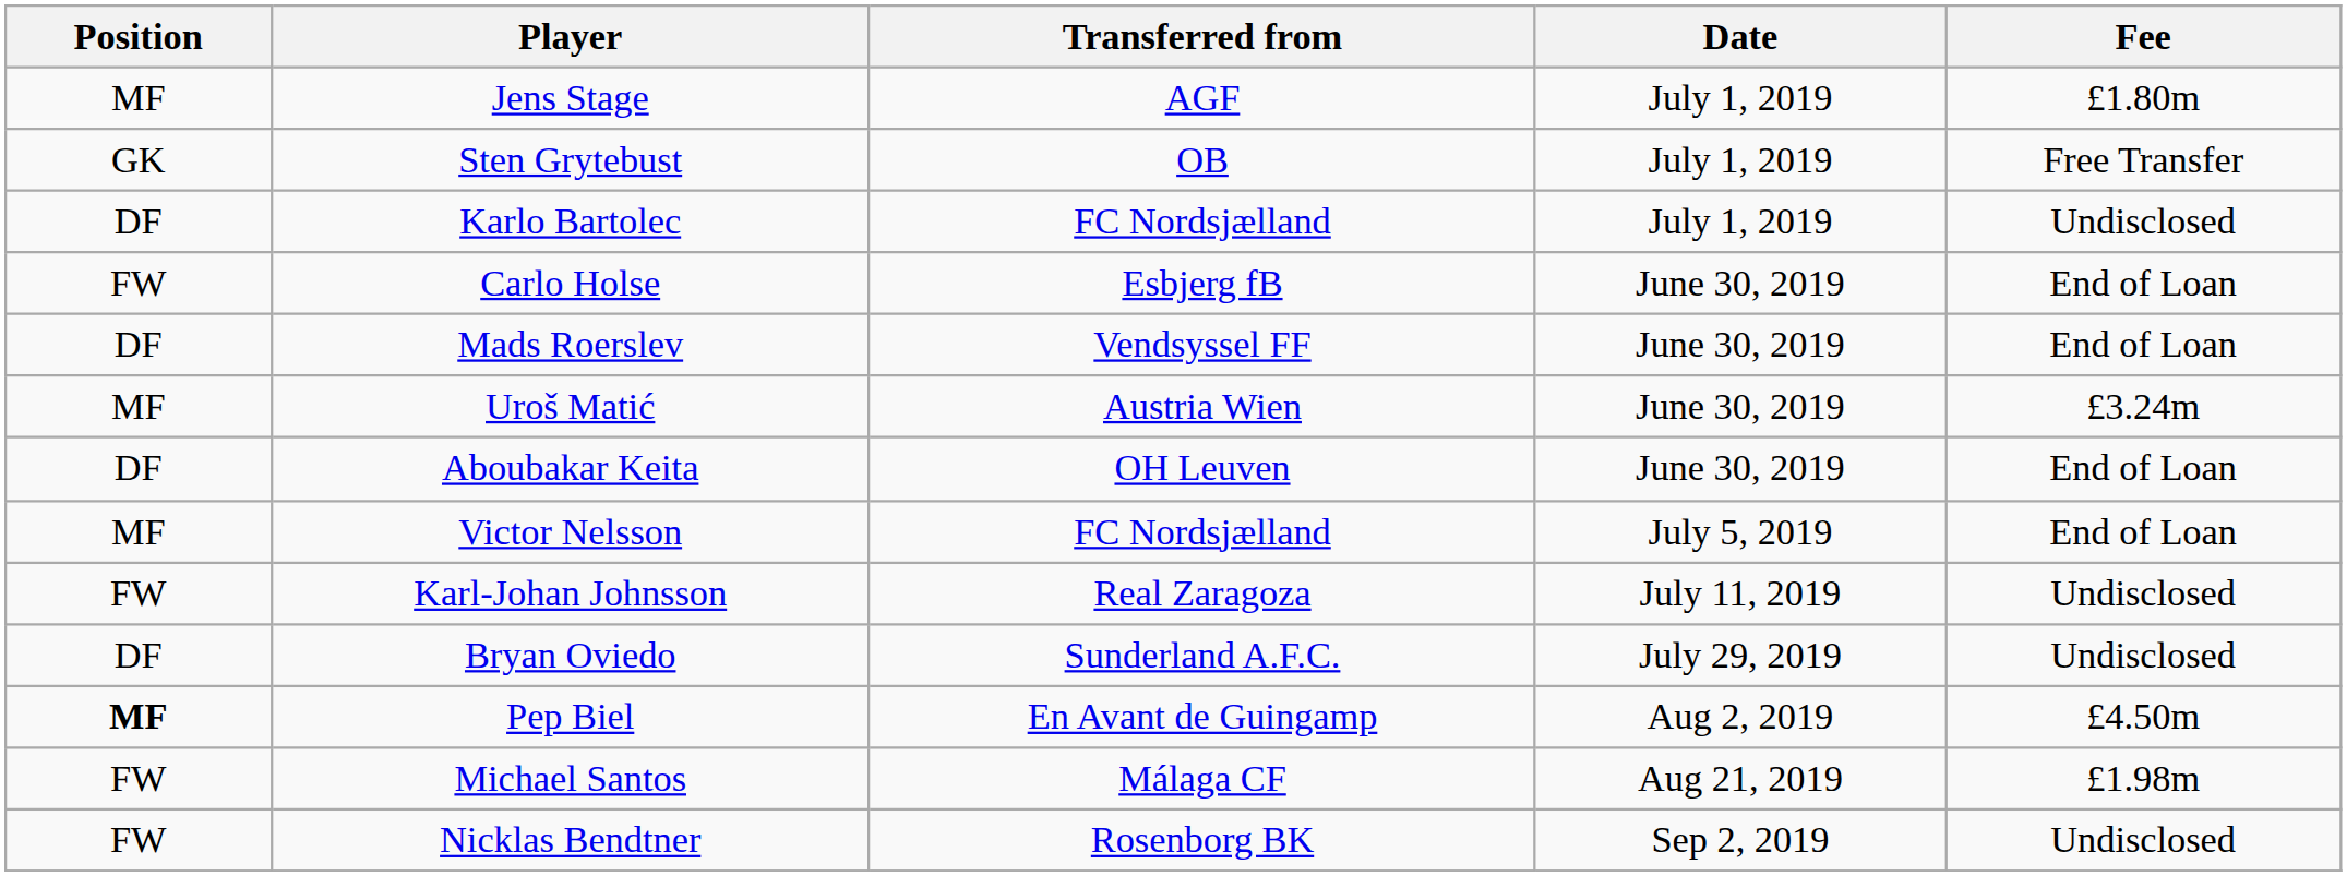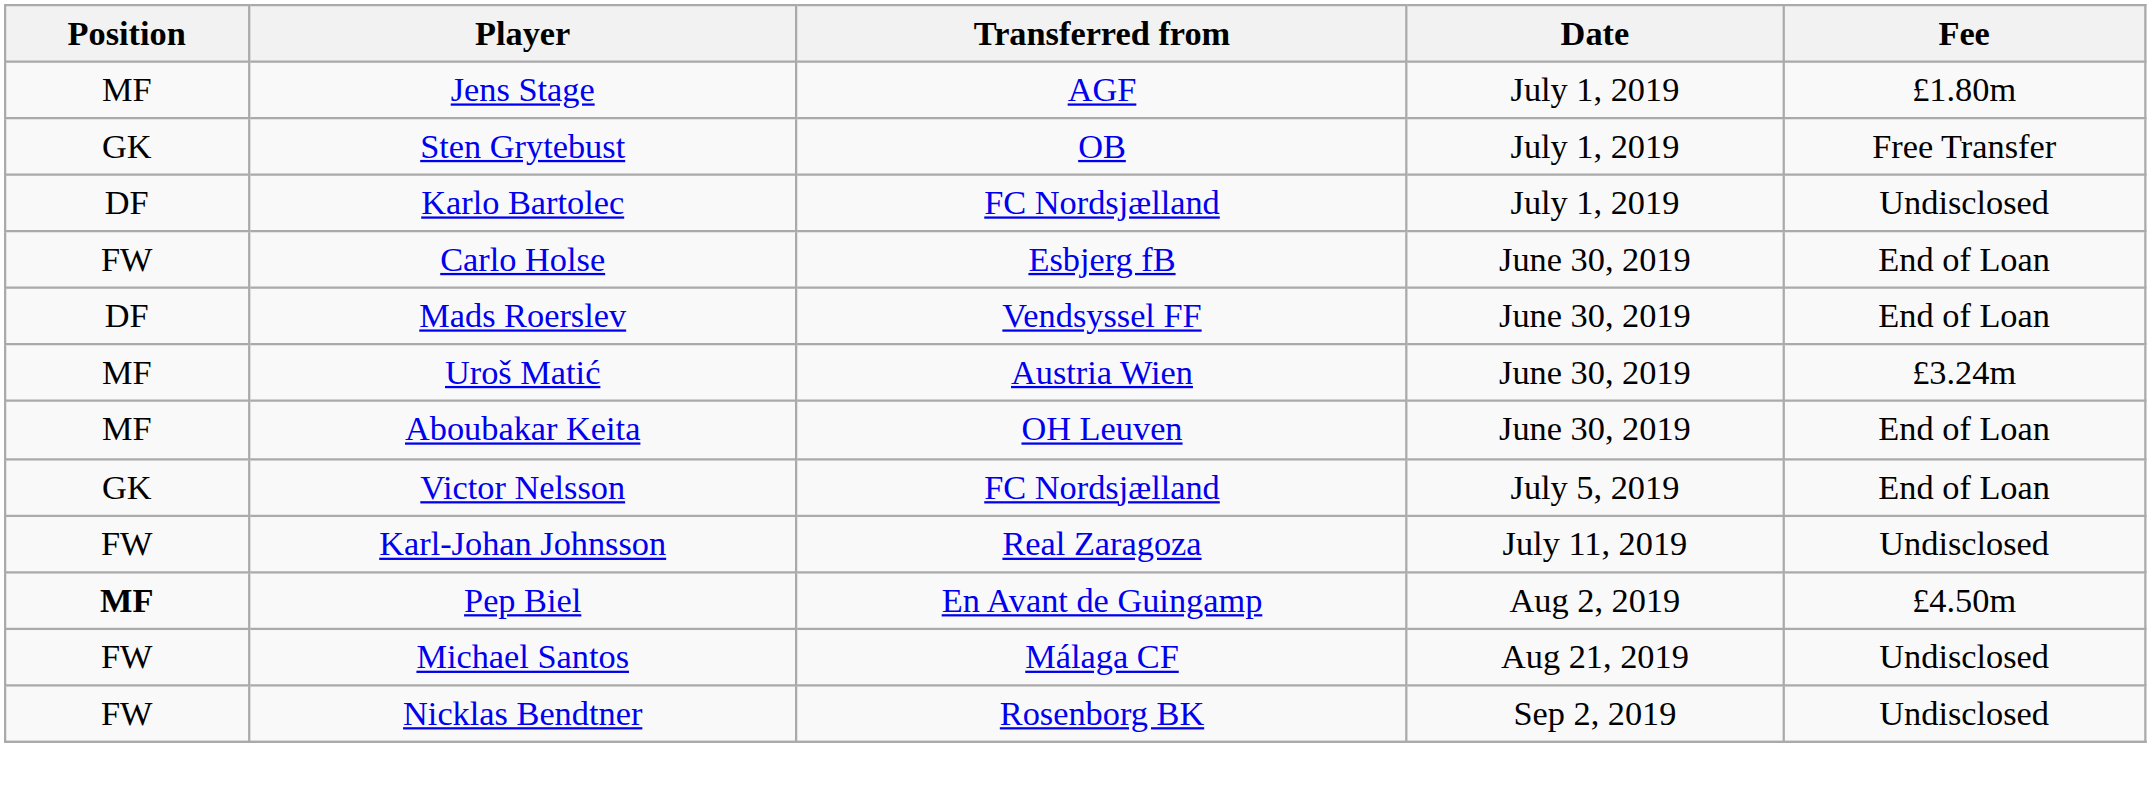 <table class="wikitable sortable" style="width:75%; font-size:95%; text-align:center;">
 <tr>
 <th>Position</th>
 <th>Player</th>
 <th>Transferred from</th>
 <th>Date</th>
 <th>Fee</th>
 </tr>
 <tr>
 <td>MF</td>
 <td> <a href='#'>Jens Stage</a></td>
 <td><a href='#'>AGF</a></td>
 <td>July 1, 2019</td>
 <td>£1.80m</td>
 </tr>
 <tr>
 <td>GK</td>
 <td> <a href='#'>Sten Grytebust</a></td>
 <td><a href='#'>OB</a></td>
 <td>July 1, 2019</td>
 <td>Free Transfer</td>
 </tr>
 <tr>
 <td>DF</td>
 <td> <a href='#'>Karlo Bartolec</a></td>
 <td><a href='#'>FC Nordsjælland</a></td>
 <td>July 1, 2019</td>
 <td>Undisclosed</td>
 </tr>
 <tr>
 <td>FW</td>
 <td> <a href='#'>Carlo Holse</a></td>
 <td><a href='#'>Esbjerg fB</a></td>
 <td>June 30, 2019</td>
 <td>End of Loan</td>
 </tr>
 <tr>
 <td>DF</td>
 <td> <a href='#'>Mads Roerslev</a></td>
 <td><a href='#'>Vendsyssel FF</a></td>
 <td>June 30, 2019</td>
 <td>End of Loan</td>
 </tr>
 <tr>
 <td>MF</td>
 <td>  <a href='#'>Uroš Matić</a></td>
 <td><a href='#'>Austria Wien</a></td>
 <td>June 30, 2019</td>
 <td>£3.24m</td>
 </tr>
 <tr>
-<td>DF</td>
+<td>MF</td>
 <td> <a href='#'>Aboubakar Keita</a></td>
 <td><a href='#'>OH Leuven</a></td>
 <td>June 30, 2019</td>
 <td>End of Loan</td>
 </tr>
 <tr>
-<td>MF</td>
+<td>GK</td>
 <td> <a href='#'>Victor Nelsson</a></td>
 <td><a href='#'>FC Nordsjælland</a></td>
 <td>July 5, 2019</td>
 <td>End of Loan</td>
 </tr>
 <tr>
 <td>FW</td>
 <td> <a href='#'>Karl-Johan Johnsson</a></td>
 <td><a href='#'>Real Zaragoza</a></td>
 <td>July 11, 2019</td>
-<td>Undisclosed</td>
-</tr>
-<tr>
-<td>DF</td>
-<td> <a href='#'>Bryan Oviedo</a></td>
-<td><a href='#'>Sunderland A.F.C.</a></td>
-<td>July 29, 2019</td>
 <td>Undisclosed</td>
 </tr>
 <tr>
 <td><strong>MF</strong></td>
 <td> <a href='#'>Pep Biel</a></td>
 <td><a href='#'>En Avant de Guingamp</a></td>
 <td>Aug 2, 2019</td>
 <td>£4.50m</td>
 </tr>
 <tr>
 <td>FW</td>
 <td> <a href='#'>Michael Santos</a></td>
 <td><a href='#'>Málaga CF</a></td>
 <td>Aug 21, 2019</td>
-<td>£1.98m</td>
+<td>Undisclosed</td>
 </tr>
 <tr>
 <td>FW</td>
 <td> <a href='#'>Nicklas Bendtner</a></td>
 <td><a href='#'>Rosenborg BK</a></td>
 <td>Sep 2, 2019</td>
 <td>Undisclosed</td>
 </tr>
 <tr>
 </tr>
 </table>
